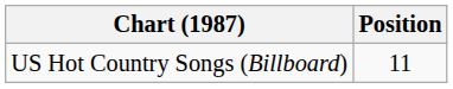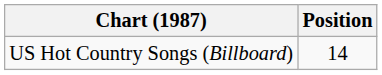 <table class="wikitable">
 <tr>
 <th>Chart (1987)</th>
 <th>Position</th>
 </tr>
 <tr>
 <td>US Hot Country Songs (<em>Billboard</em>)</td>
-<td align="center">11</td>
+<td align="center">14</td>
 </tr>
 </table>
